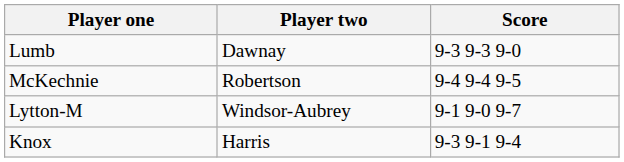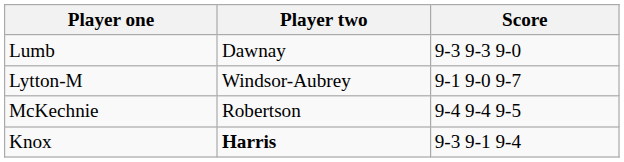 <table class="wikitable">
 <tr>
 <th width=170>Player one</th>
 <th width=170>Player two</th>
 <th width=150>Score</th>
 </tr>
 <tr>
 <td> Lumb</td>
 <td> Dawnay</td>
 <td>9-3 9-3 9-0</td>
 </tr>
 <tr>
+<td> Lytton-M</td>
+<td> Windsor-Aubrey</td>
+<td>9-1 9-0 9-7</td>
+</tr>
+<tr>
 <td> McKechnie</td>
 <td> Robertson</td>
 <td>9-4 9-4 9-5</td>
 </tr>
 <tr>
-<td> Lytton-M</td>
-<td> Windsor-Aubrey</td>
-<td>9-1 9-0 9-7</td>
-</tr>
-<tr>
 <td> Knox</td>
-<td> Harris</td>
+<td><strong> Harris</strong></td>
 <td>9-3 9-1 9-4</td>
 </tr>
 </table>
